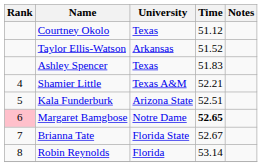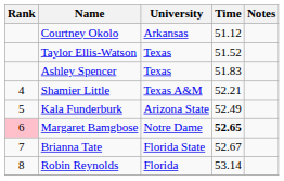 <table class="wikitable sortable" style="text-align:center">
 <tr>
 <th>Rank</th>
 <th>Name</th>
 <th>University</th>
 <th>Time</th>
 <th>Notes</th>
 </tr>
 <tr>
 <td></td>
 <td align=left><a href='#'>Courtney Okolo</a></td>
-<td align=left><a href='#'>Texas</a></td>
+<td align=left><a href='#'>Arkansas</a></td>
 <td>51.12</td>
 <td></td>
 </tr>
 <tr>
 <td></td>
 <td align=left><a href='#'>Taylor Ellis-Watson</a></td>
-<td align=left><a href='#'>Arkansas</a></td>
+<td align=left><a href='#'>Texas</a></td>
 <td>51.52</td>
 <td></td>
 </tr>
 <tr>
 <td></td>
 <td align=left><a href='#'>Ashley Spencer</a></td>
 <td align=left><a href='#'>Texas</a></td>
 <td>51.83</td>
 <td></td>
 </tr>
 <tr>
 <td>4</td>
 <td align=left><a href='#'>Shamier Little</a></td>
 <td align=left><a href='#'>Texas A&M</a></td>
 <td>52.21</td>
 <td></td>
 </tr>
 <tr>
 <td>5</td>
 <td align=left><a href='#'>Kala Funderburk</a></td>
 <td align=left><a href='#'>Arizona State</a></td>
-<td>52.51</td>
+<td>52.49</td>
 <td></td>
 </tr>
 <tr>
 <td style="background: pink;">6</td>
 <td align=left><a href='#'>Margaret Bamgbose</a> </td>
 <td align=left><a href='#'>Notre Dame</a></td>
 <td><strong>52.65</strong></td>
 <td></td>
 </tr>
 <tr>
 <td>7</td>
 <td align=left><a href='#'>Brianna Tate</a></td>
 <td align=left><a href='#'>Florida State</a></td>
 <td>52.67</td>
 <td></td>
 </tr>
 <tr>
 <td>8</td>
 <td align=left><a href='#'>Robin Reynolds</a></td>
 <td align=left><a href='#'>Florida</a></td>
 <td>53.14</td>
 <td></td>
 </tr>
 <tr>
 </tr>
 </table>
